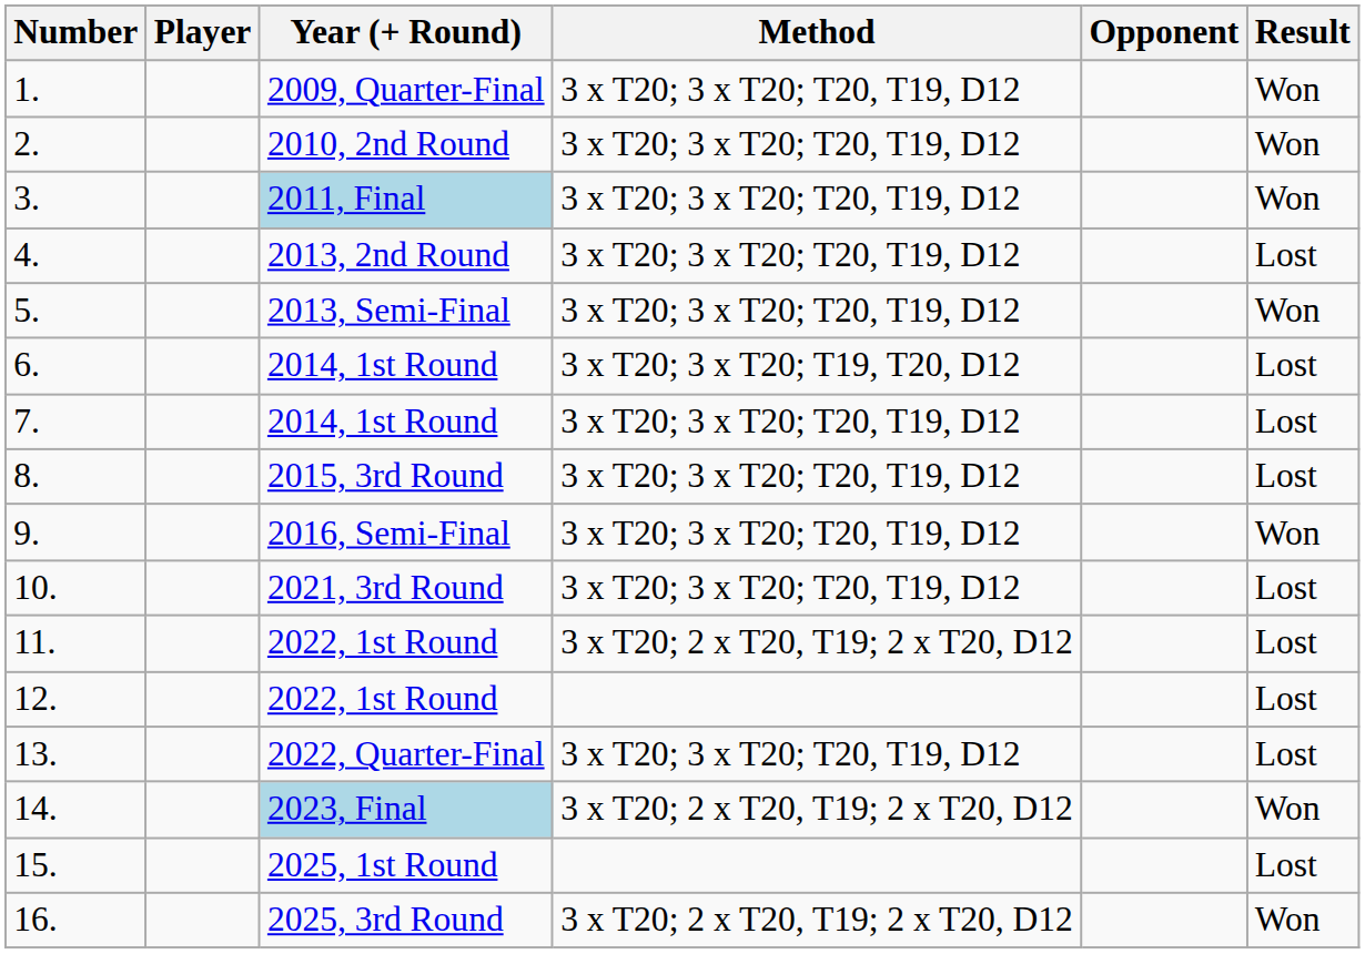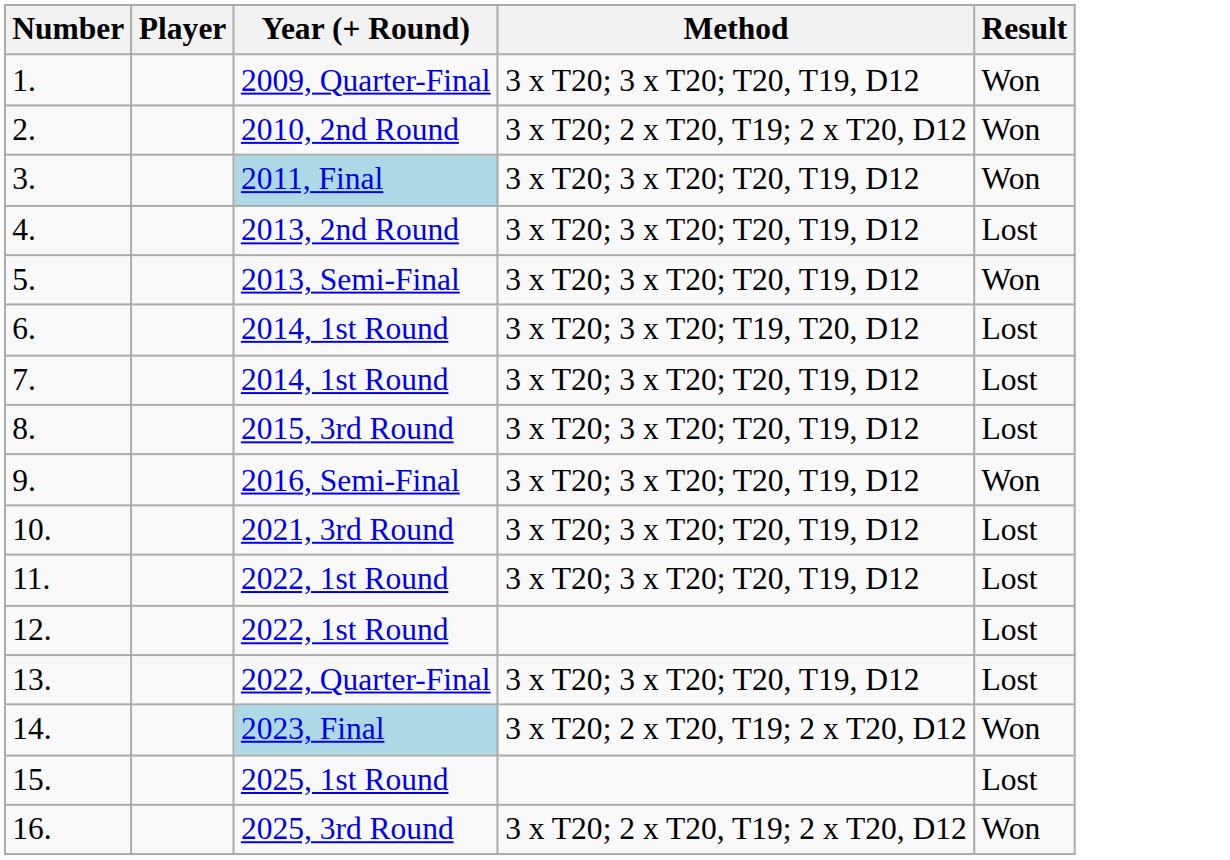 <table class="wikitable sortable">
 <tr>
 <th>Number</th>
 <th>Player</th>
 <th>Year (+ Round)</th>
 <th>Method</th>
-<th>Opponent</th>
 <th>Result</th>
 </tr>
 <tr>
 <td>1.</td>
 <td></td>
 <td><a href='#'>2009, Quarter-Final</a></td>
 <td>3 x T20; 3 x T20; T20, T19, D12</td>
-<td></td>
 <td>Won</td>
 </tr>
 <tr>
 <td>2.</td>
 <td></td>
 <td><a href='#'>2010, 2nd Round</a></td>
-<td>3 x T20; 3 x T20; T20, T19, D12</td>
-<td></td>
+<td>3 x T20; 2 x T20, T19; 2 x T20, D12</td>
 <td>Won</td>
 </tr>
 <tr>
 <td>3.</td>
 <td></td>
 <td bgcolor="lightblue"><a href='#'>2011, Final</a></td>
 <td>3 x T20; 3 x T20; T20, T19, D12</td>
-<td></td>
 <td>Won</td>
 </tr>
 <tr>
 <td>4.</td>
 <td></td>
 <td><a href='#'>2013, 2nd Round</a></td>
 <td>3 x T20; 3 x T20; T20, T19, D12</td>
-<td></td>
 <td>Lost</td>
 </tr>
 <tr>
 <td>5.</td>
 <td></td>
 <td><a href='#'>2013, Semi-Final</a></td>
 <td>3 x T20; 3 x T20; T20, T19, D12</td>
-<td></td>
 <td>Won</td>
 </tr>
 <tr>
 <td>6.</td>
 <td></td>
 <td><a href='#'>2014, 1st Round</a></td>
 <td>3 x T20; 3 x T20; T19, T20, D12</td>
-<td></td>
 <td>Lost</td>
 </tr>
 <tr>
 <td>7.</td>
 <td></td>
 <td><a href='#'>2014, 1st Round</a></td>
 <td>3 x T20; 3 x T20; T20, T19, D12</td>
-<td></td>
 <td>Lost</td>
 </tr>
 <tr>
 <td>8.</td>
 <td></td>
 <td><a href='#'>2015, 3rd Round</a></td>
 <td>3 x T20; 3 x T20; T20, T19, D12</td>
-<td></td>
 <td>Lost</td>
 </tr>
 <tr>
 <td>9.</td>
 <td></td>
 <td><a href='#'>2016, Semi-Final</a></td>
 <td>3 x T20; 3 x T20; T20, T19, D12</td>
-<td></td>
 <td>Won</td>
 </tr>
 <tr>
 <td>10.</td>
 <td></td>
 <td><a href='#'>2021, 3rd Round</a></td>
 <td>3 x T20; 3 x T20; T20, T19, D12</td>
-<td></td>
 <td>Lost</td>
 </tr>
 <tr>
 <td>11.</td>
 <td></td>
 <td><a href='#'>2022, 1st Round</a></td>
-<td>3 x T20; 2 x T20, T19; 2 x T20, D12</td>
-<td></td>
+<td>3 x T20; 3 x T20; T20, T19, D12</td>
 <td>Lost</td>
 </tr>
 <tr>
 <td>12.</td>
 <td></td>
 <td><a href='#'>2022, 1st Round</a></td>
-<td></td>
 <td></td>
 <td>Lost</td>
 </tr>
 <tr>
 <td>13.</td>
 <td></td>
 <td><a href='#'>2022, Quarter-Final</a></td>
 <td>3 x T20; 3 x T20; T20, T19, D12</td>
-<td></td>
 <td>Lost</td>
 </tr>
 <tr>
 <td>14.</td>
 <td></td>
 <td bgcolor="lightblue"><a href='#'>2023, Final</a></td>
 <td>3 x T20; 2 x T20, T19; 2 x T20, D12</td>
-<td></td>
 <td>Won</td>
 </tr>
 <tr>
 <td>15.</td>
 <td></td>
 <td><a href='#'>2025, 1st Round</a></td>
-<td></td>
 <td></td>
 <td>Lost</td>
 </tr>
 <tr>
 <td>16.</td>
 <td></td>
 <td><a href='#'>2025, 3rd Round</a></td>
 <td>3 x T20; 2 x T20, T19; 2 x T20, D12</td>
-<td></td>
 <td>Won</td>
 </tr>
 </table>
